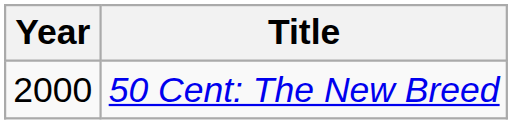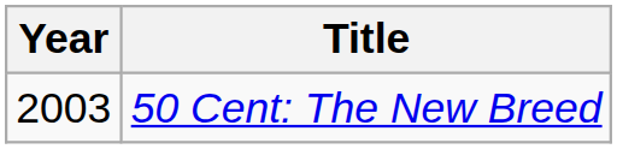 <table class="wikitable plainrowheaders sortable" style="margin-right: 0;">
 <tr>
 <th>Year</th>
 <th>Title</th>
 </tr>
 <tr>
-<td>2000</td>
+<td>2003</td>
 <td><em><a href='#'>50 Cent: The New Breed</a></em></td>
 </tr>
 </table>
